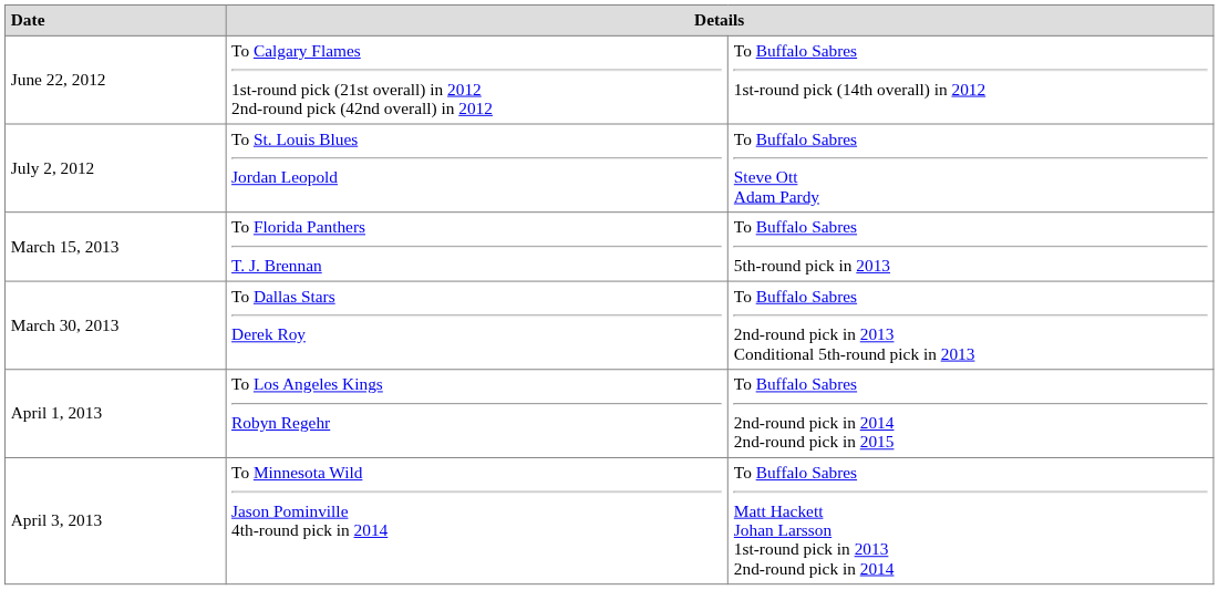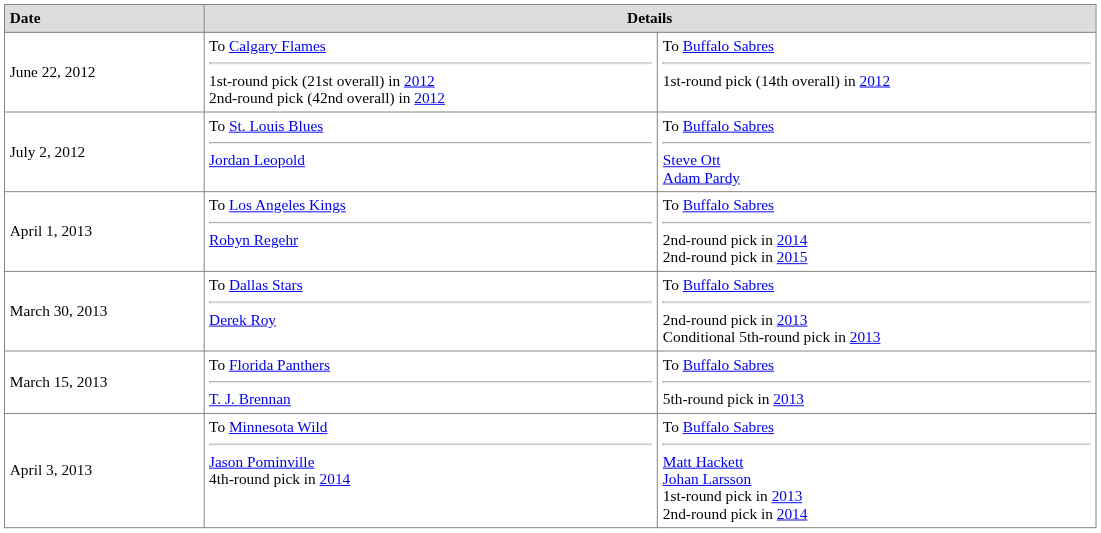 <table border="1"  cellpadding="5" style="border-collapse:collapse; width:90%;">
 <tr style="background:#ddd;">
 <th style="text-align:left;">Date</th>
 <th colspan="2">Details</th>
 </tr>
 <tr>
 <td>June 22, 2012</td>
 <td valign="top">To <a href='#'>Calgary Flames</a> <hr>1st-round pick (21st overall) in <a href='#'>2012</a><br>2nd-round pick (42nd overall) in <a href='#'>2012</a></td>
 <td valign="top">To <a href='#'>Buffalo Sabres</a> <hr>1st-round pick (14th overall) in <a href='#'>2012</a></td>
 </tr>
 <tr>
 <td>July 2, 2012</td>
 <td valign="top">To <a href='#'>St. Louis Blues</a> <hr> <a href='#'>Jordan Leopold</a></td>
 <td valign="top">To <a href='#'>Buffalo Sabres</a> <hr><a href='#'>Steve Ott</a><br><a href='#'>Adam Pardy</a></td>
 </tr>
 <tr>
-<td>March 15, 2013</td>
-<td valign="top">To <a href='#'>Florida Panthers</a> <hr><a href='#'>T. J. Brennan</a></td>
-<td valign="top">To <a href='#'>Buffalo Sabres</a><hr> 5th-round pick in <a href='#'>2013</a></td>
+<td>April 1, 2013</td>
+<td valign="top">To <a href='#'>Los Angeles Kings</a> <hr> <a href='#'>Robyn Regehr</a></td>
+<td valign="top">To <a href='#'>Buffalo Sabres</a><hr> 2nd-round pick in <a href='#'>2014</a><br>2nd-round pick in <a href='#'>2015</a></td>
 </tr>
 <tr>
 <td>March 30, 2013</td>
 <td valign="top">To <a href='#'>Dallas Stars</a> <hr><a href='#'>Derek Roy</a></td>
 <td valign="top">To <a href='#'>Buffalo Sabres</a><hr> 2nd-round pick in <a href='#'>2013</a><br>Conditional 5th-round pick in <a href='#'>2013</a></td>
 </tr>
 <tr>
-<td>April 1, 2013</td>
-<td valign="top">To <a href='#'>Los Angeles Kings</a> <hr> <a href='#'>Robyn Regehr</a></td>
-<td valign="top">To <a href='#'>Buffalo Sabres</a><hr> 2nd-round pick in <a href='#'>2014</a><br>2nd-round pick in <a href='#'>2015</a></td>
+<td>March 15, 2013</td>
+<td valign="top">To <a href='#'>Florida Panthers</a> <hr><a href='#'>T. J. Brennan</a></td>
+<td valign="top">To <a href='#'>Buffalo Sabres</a><hr> 5th-round pick in <a href='#'>2013</a></td>
 </tr>
 <tr>
 <td>April 3, 2013</td>
 <td valign="top">To <a href='#'>Minnesota Wild</a> <hr> <a href='#'>Jason Pominville</a><br>4th-round pick in <a href='#'>2014</a></td>
 <td valign="top">To <a href='#'>Buffalo Sabres</a><hr> <a href='#'>Matt Hackett</a><br><a href='#'>Johan Larsson</a><br>1st-round pick in <a href='#'>2013</a><br>2nd-round pick in <a href='#'>2014</a></td>
 </tr>
 </table>
